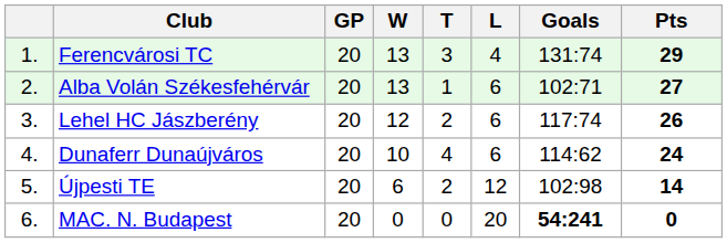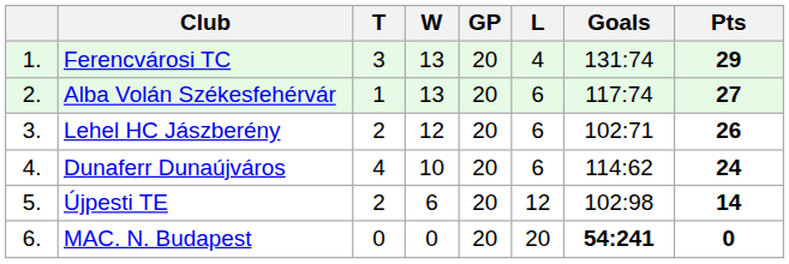 <table class="wikitable">
 <tr>
 <th width="30"></th>
 <th width="200">Club</th>
+<th width="30">T</th>
+<th width="30">W</th>
 <th width="30">GP</th>
-<th width="30">W</th>
-<th width="30">T</th>
 <th width="30">L</th>
 <th width="70">Goals</th>
 <th width="70">Pts</th>
 </tr>
 <tr bgcolor="#e6fae6" align="center">
 <td>1.</td>
 <td align="left"><a href='#'>Ferencvárosi TC</a></td>
+<td>3</td>
+<td>13</td>
 <td>20</td>
-<td>13</td>
-<td>3</td>
 <td>4</td>
 <td>131:74</td>
 <td><strong>29</strong></td>
 </tr>
 <tr bgcolor="#e6fae6" align="center">
 <td>2.</td>
 <td align="left"><a href='#'>Alba Volán Székesfehérvár</a></td>
+<td>1</td>
+<td>13</td>
 <td>20</td>
-<td>13</td>
-<td>1</td>
 <td>6</td>
-<td>102:71</td>
+<td>117:74</td>
 <td><strong>27</strong></td>
 </tr>
 <tr bgcolor="#FFFFFF" align="center">
 <td>3.</td>
 <td align="left"><a href='#'>Lehel HC Jászberény</a></td>
+<td>2</td>
+<td>12</td>
 <td>20</td>
-<td>12</td>
-<td>2</td>
 <td>6</td>
-<td>117:74</td>
+<td>102:71</td>
 <td><strong>26</strong></td>
 </tr>
 <tr bgcolor="#FFFFFF" align="center">
 <td>4.</td>
 <td align="left"><a href='#'>Dunaferr Dunaújváros</a></td>
+<td>4</td>
+<td>10</td>
 <td>20</td>
-<td>10</td>
-<td>4</td>
 <td>6</td>
 <td>114:62</td>
 <td><strong>24</strong></td>
 </tr>
 <tr bgcolor="#FFFFFF" align="center">
 <td>5.</td>
 <td align="left"><a href='#'>Újpesti TE</a></td>
+<td>2</td>
+<td>6</td>
 <td>20</td>
-<td>6</td>
-<td>2</td>
 <td>12</td>
 <td>102:98</td>
 <td><strong>14</strong></td>
 </tr>
 <tr bgcolor="#FFFFFF" align="center">
 <td>6.</td>
 <td align="left"><a href='#'>MAC. N. Budapest</a></td>
-<td>20</td>
 <td>0</td>
 <td>0</td>
+<td>20</td>
 <td>20</td>
 <td><strong>54:241</strong></td>
 <td><strong>0</strong></td>
 </tr>
 </table>
